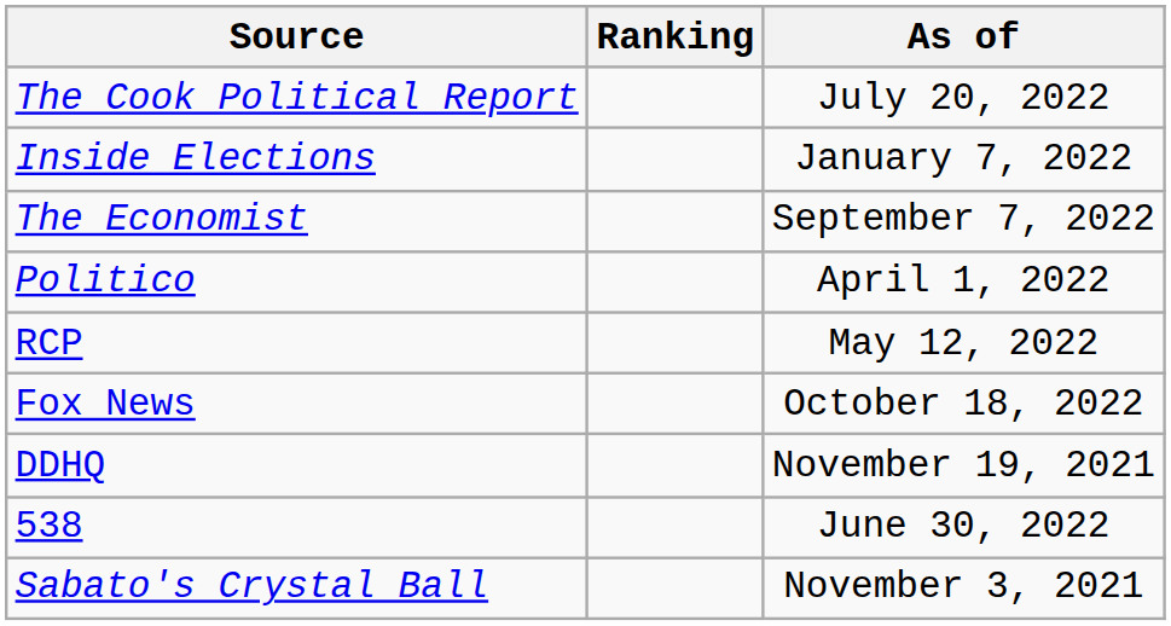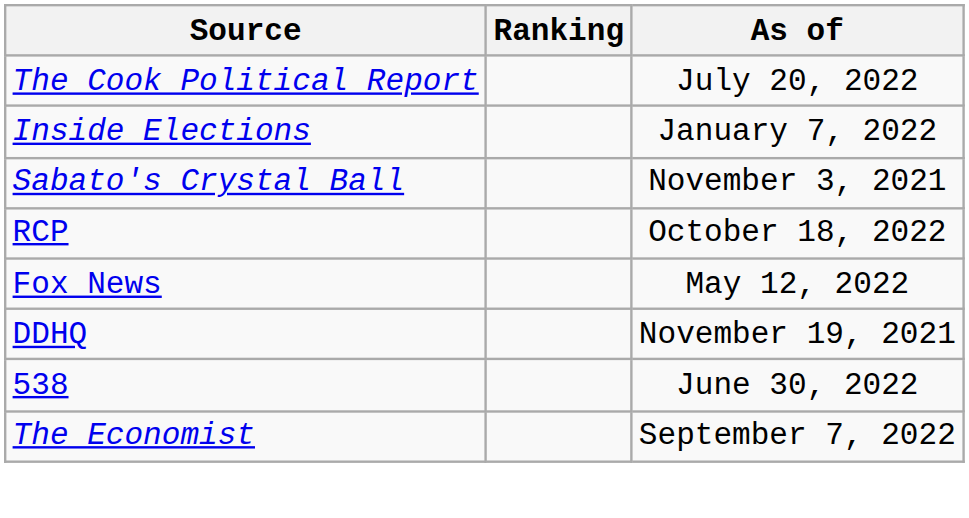 <table class="wikitable" style="text-align:center">
 <tr>
 <th>Source</th>
 <th>Ranking</th>
 <th>As of</th>
 </tr>
 <tr>
 <td align=left><em><a href='#'>The Cook Political Report</a></em></td>
 <td></td>
 <td>July 20, 2022</td>
 </tr>
 <tr>
 <td align=left><em><a href='#'>Inside Elections</a></em></td>
 <td></td>
 <td>January 7, 2022</td>
 </tr>
 <tr>
-<td align="left"><em><a href='#'>The Economist</a></em></td>
+<td align=left><em><a href='#'>Sabato's Crystal Ball</a></em></td>
 <td></td>
-<td>September 7, 2022</td>
-</tr>
-<tr>
-<td align="left"><em><a href='#'>Politico</a></em></td>
-<td></td>
-<td>April 1, 2022</td>
+<td>November 3, 2021</td>
 </tr>
 <tr>
 <td align="left"><a href='#'>RCP</a></td>
 <td></td>
-<td>May 12, 2022</td>
+<td>October 18, 2022</td>
 </tr>
 <tr>
 <td align=left><a href='#'>Fox News</a></td>
 <td></td>
-<td>October 18, 2022</td>
+<td>May 12, 2022</td>
 </tr>
 <tr>
 <td align="left"><a href='#'>DDHQ</a></td>
 <td></td>
 <td>November 19, 2021</td>
 </tr>
 <tr>
 <td align="left"><a href='#'>538</a></td>
 <td></td>
 <td>June 30, 2022</td>
 </tr>
 <tr>
-<td align=left><em><a href='#'>Sabato's Crystal Ball</a></em></td>
+<td align="left"><em><a href='#'>The Economist</a></em></td>
 <td></td>
-<td>November 3, 2021</td>
+<td>September 7, 2022</td>
 </tr>
 </table>
